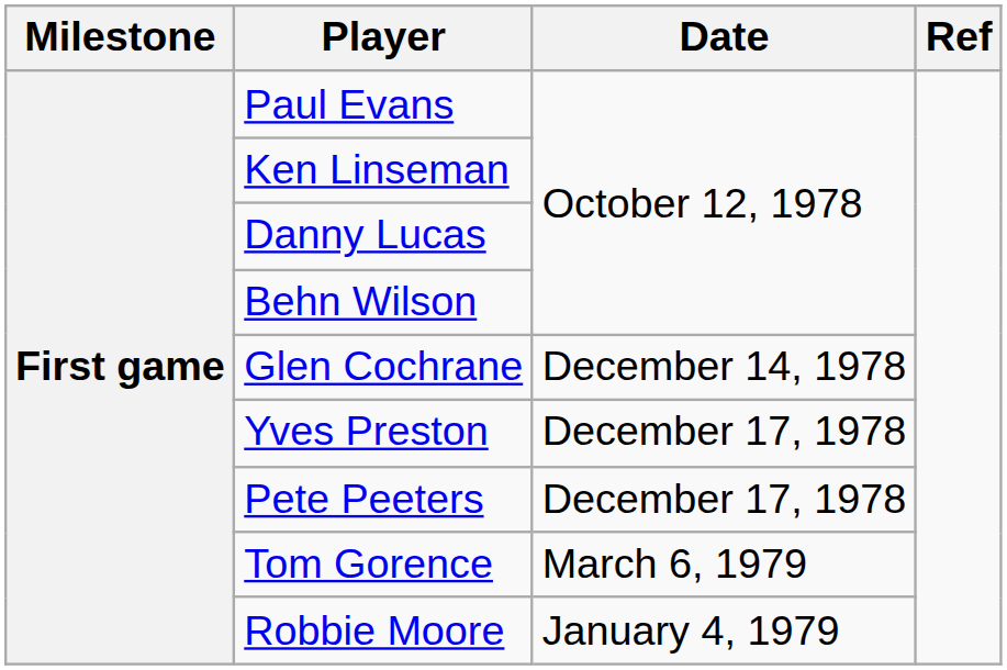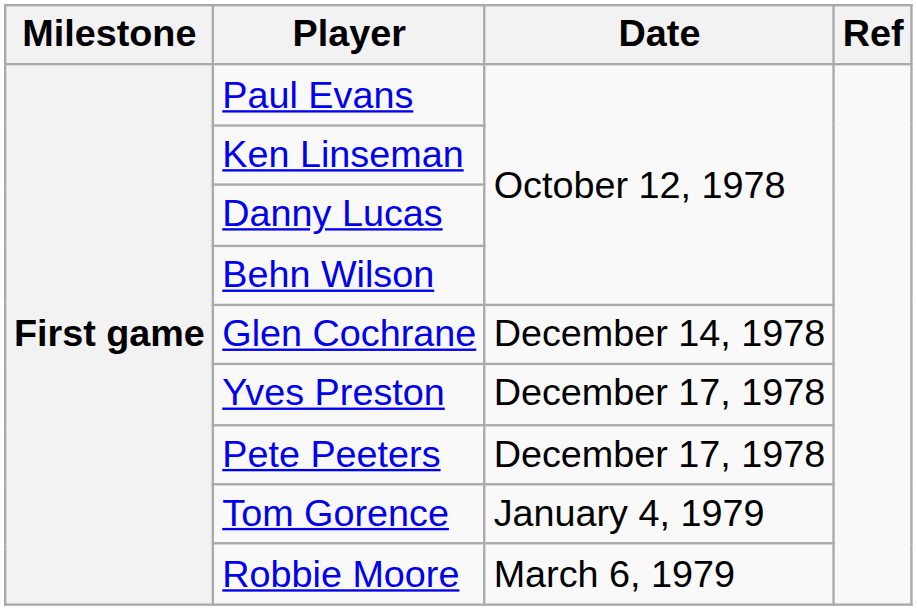 <table class="wikitable">
 <tr>
 <th scope="col">Milestone</th>
 <th scope="col">Player</th>
 <th scope="col">Date</th>
 <th scope="col">Ref</th>
 </tr>
 <tr>
 <th rowspan=9>First game</th>
 <td><a href='#'>Paul Evans</a></td>
 <td rowspan=4>October 12, 1978</td>
 <td rowspan=9></td>
 </tr>
 <tr>
 <td><a href='#'>Ken Linseman</a></td>
 </tr>
 <tr>
 <td><a href='#'>Danny Lucas</a></td>
 </tr>
 <tr>
 <td><a href='#'>Behn Wilson</a></td>
 </tr>
 <tr>
 <td><a href='#'>Glen Cochrane</a></td>
 <td>December 14, 1978</td>
 </tr>
 <tr>
 <td><a href='#'>Yves Preston</a></td>
 <td>December 17, 1978</td>
 </tr>
 <tr>
 <td><a href='#'>Pete Peeters</a></td>
 <td>December 17, 1978</td>
 </tr>
 <tr>
 <td><a href='#'>Tom Gorence</a></td>
-<td>March 6, 1979</td>
+<td>January 4, 1979</td>
 </tr>
 <tr>
 <td><a href='#'>Robbie Moore</a></td>
-<td>January 4, 1979</td>
+<td>March 6, 1979</td>
 </tr>
 </table>
